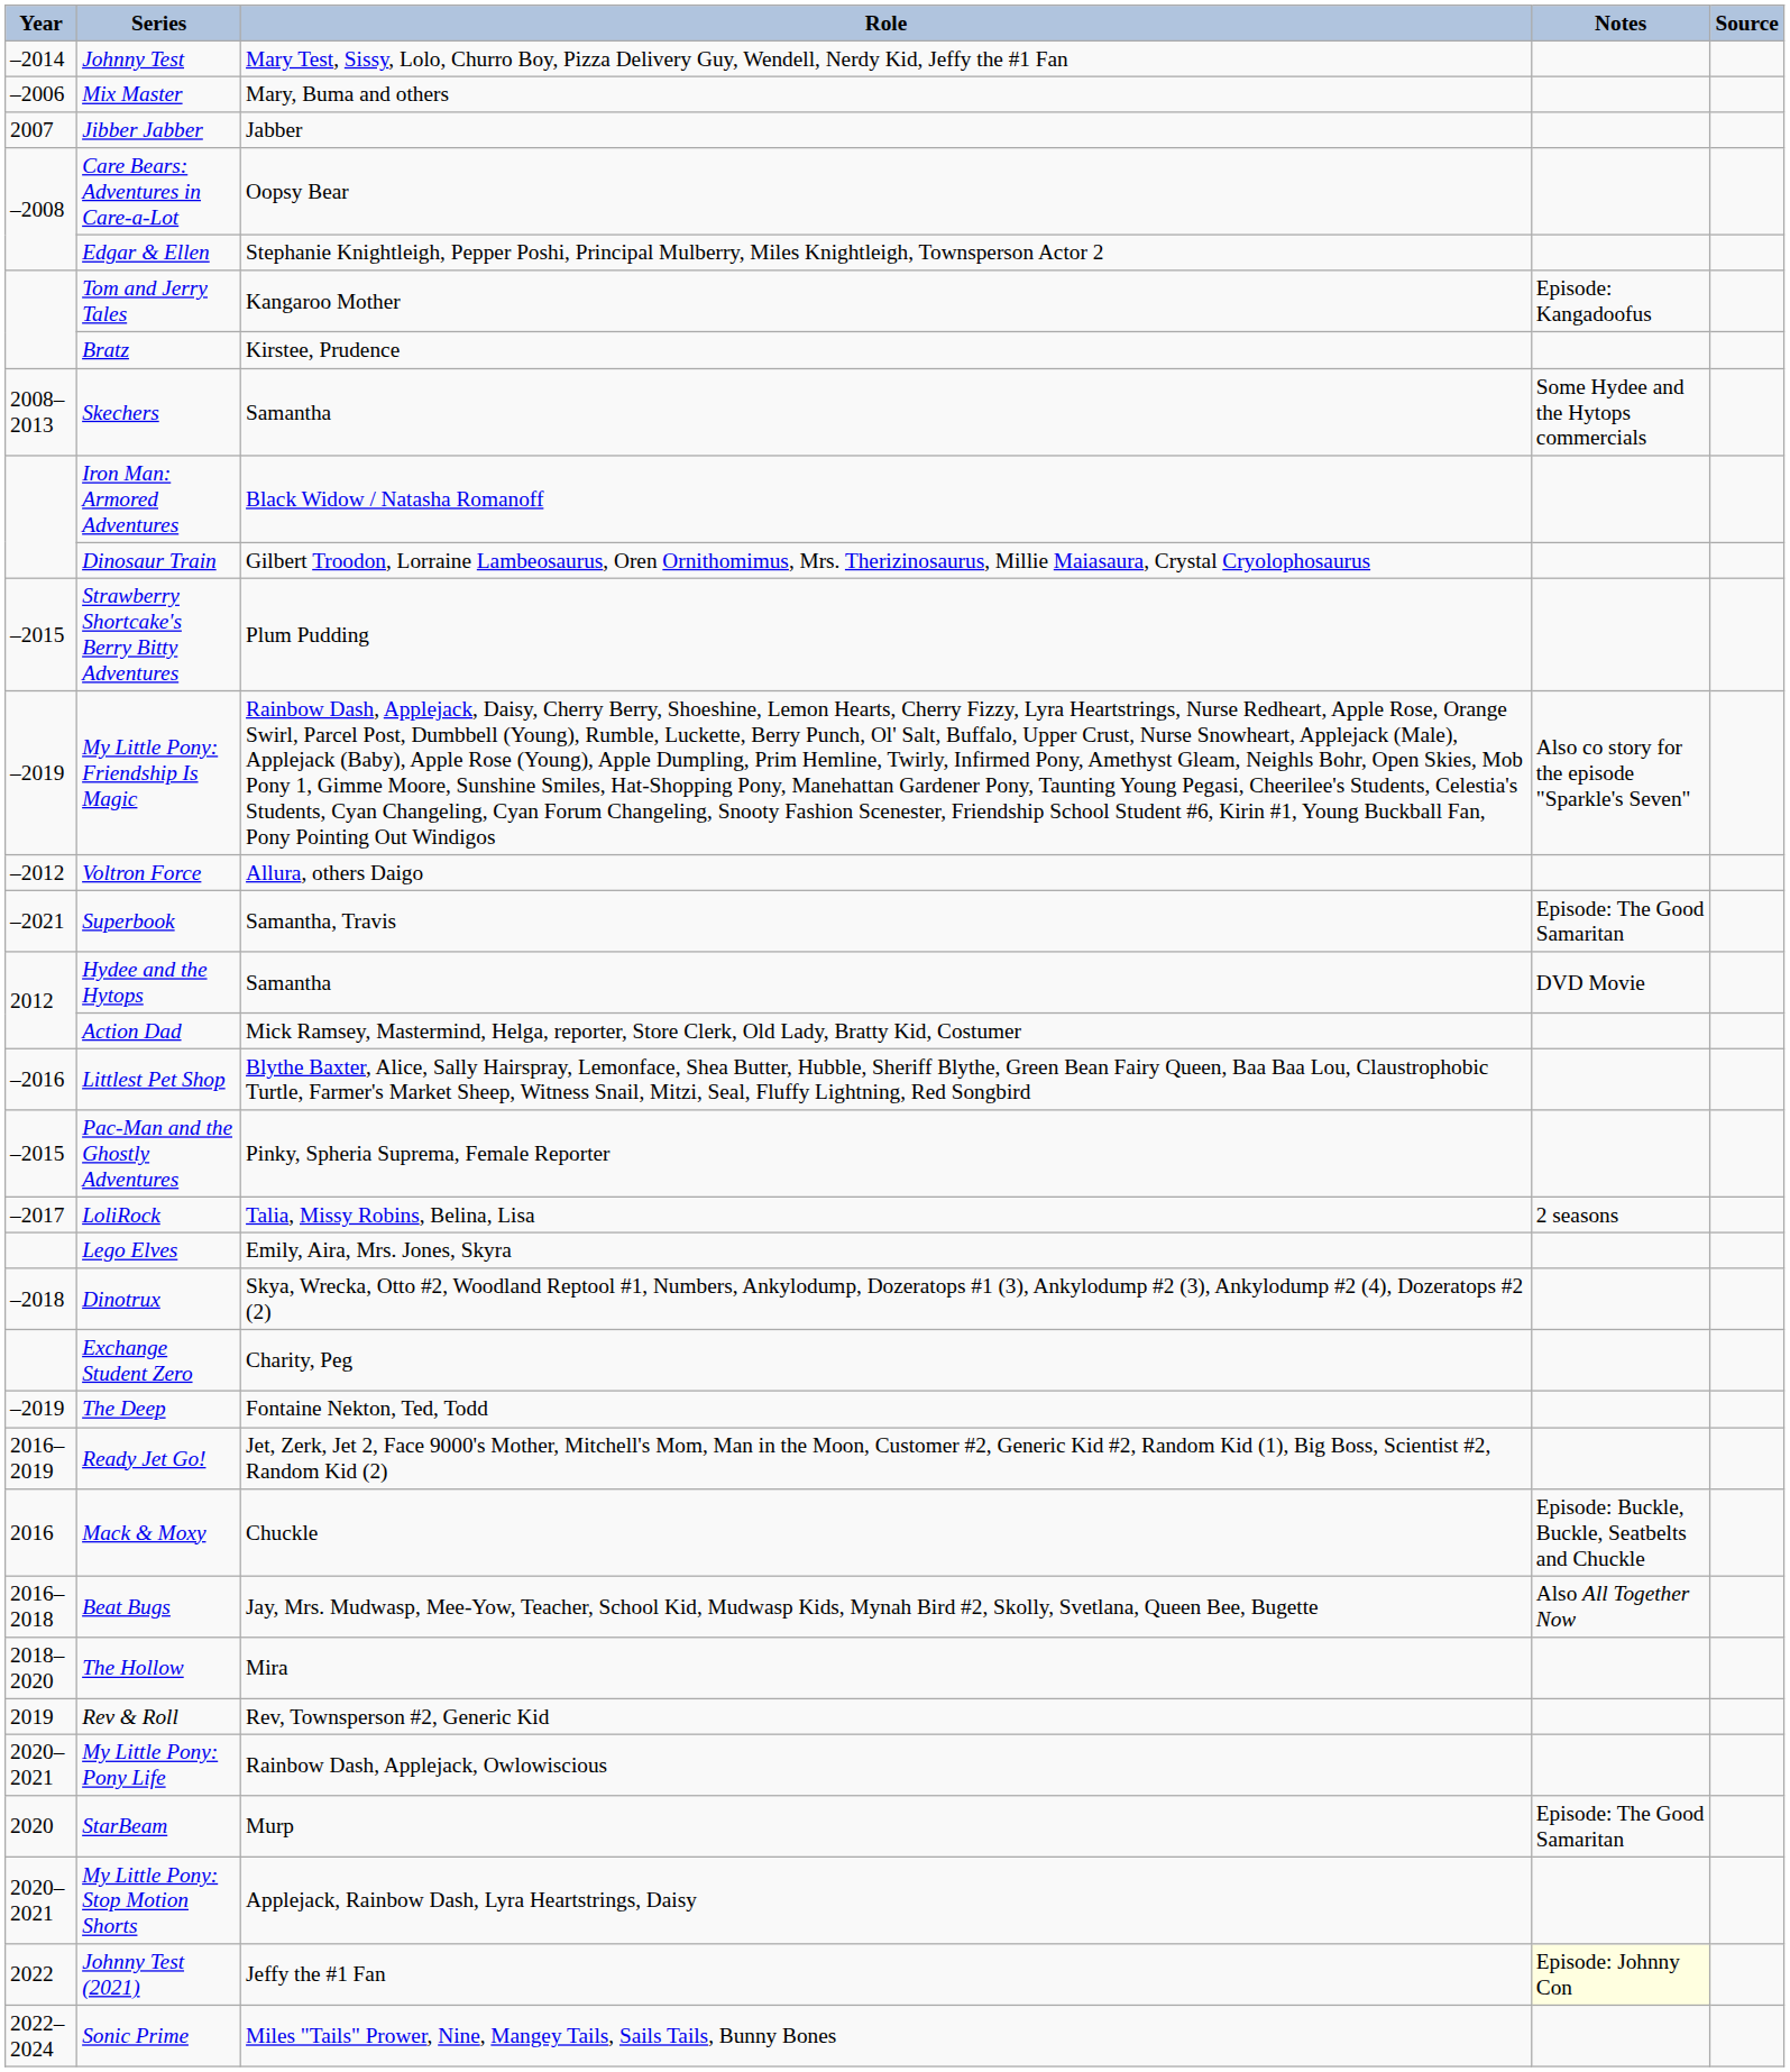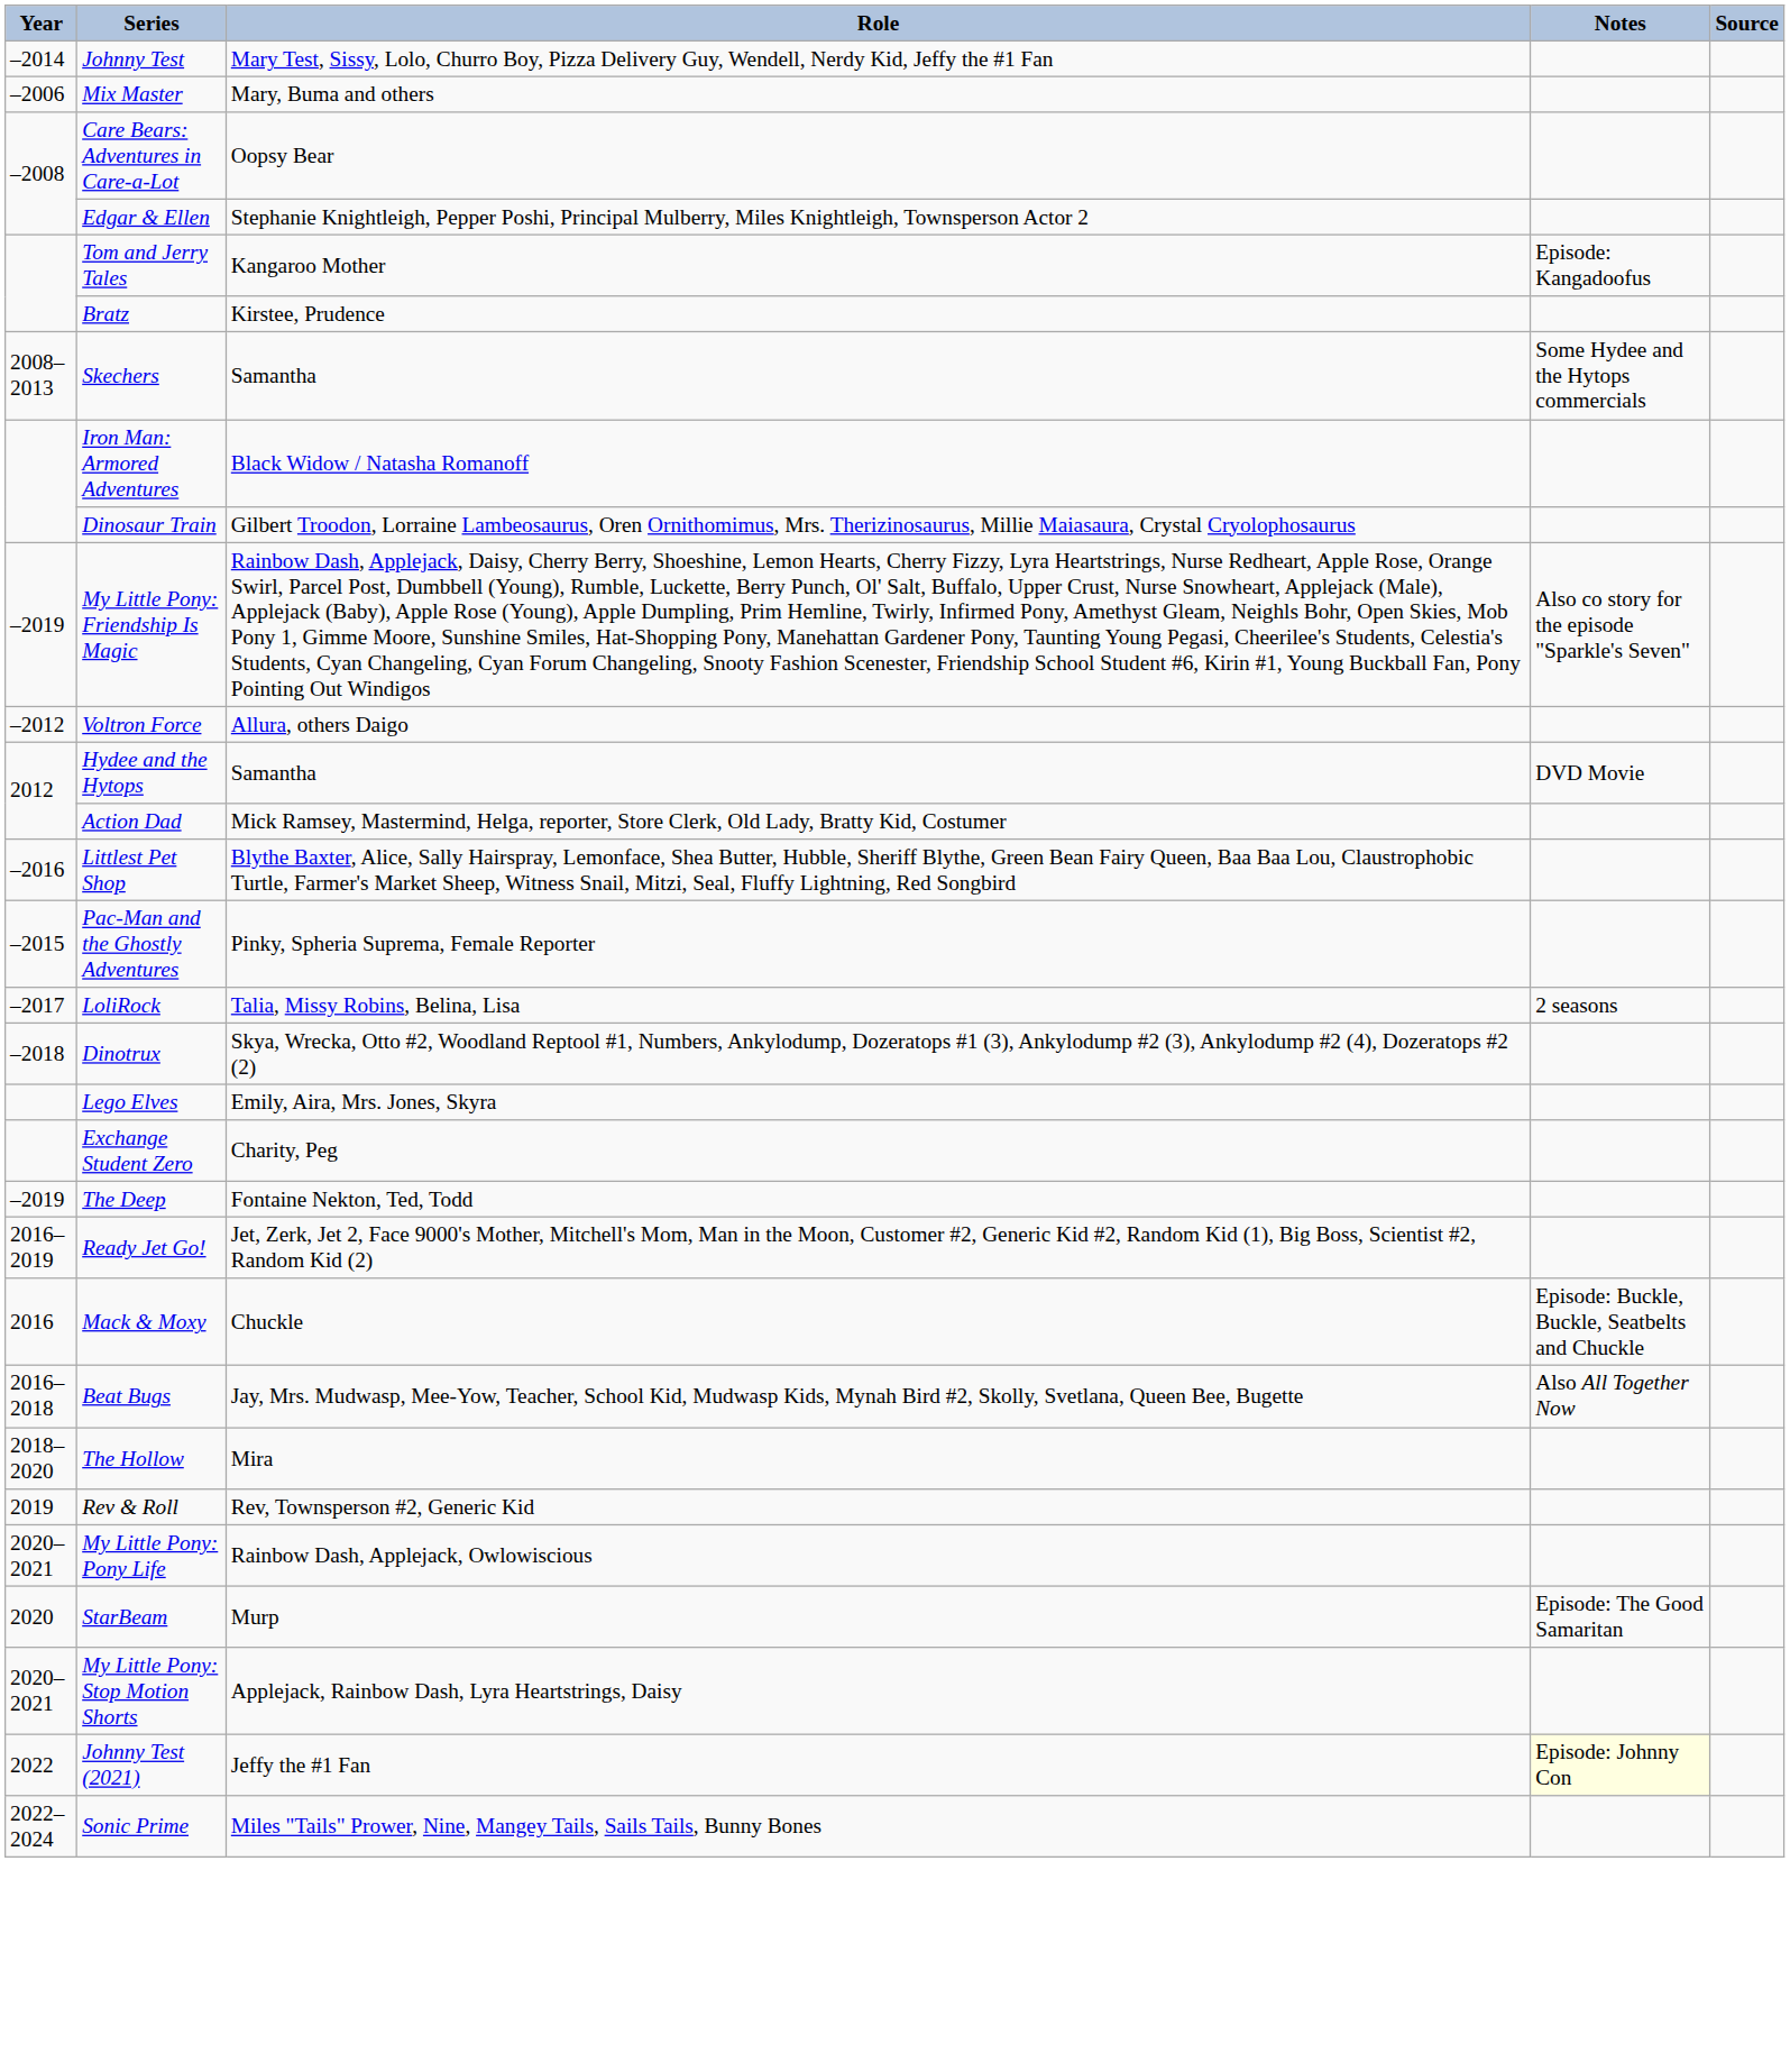 <table class="wikitable sortable plainrowheaders" style="width=95%; font-size: 95%;">
 <tr>
 <th style="background:#b0c4de;">Year</th>
 <th style="background:#b0c4de;">Series</th>
 <th style="background:#b0c4de;">Role</th>
 <th style="background:#b0c4de;" class="unsortable">Notes</th>
 <th style="background:#b0c4de;" class="unsortable">Source</th>
 </tr>
 <tr>
 <td>–2014</td>
 <td><em><a href='#'>Johnny Test</a></em></td>
 <td><a href='#'>Mary Test</a>, <a href='#'>Sissy</a>, Lolo, Churro Boy, Pizza Delivery Guy, Wendell, Nerdy Kid, Jeffy the #1 Fan</td>
 <td> </td>
 <td></td>
 </tr>
 <tr>
 <td>–2006</td>
 <td><em><a href='#'>Mix Master</a></em></td>
 <td>Mary, Buma and others</td>
-<td> </td>
-<td></td>
-</tr>
-<tr>
-<td>2007</td>
-<td><em><a href='#'>Jibber Jabber</a></em></td>
-<td>Jabber</td>
 <td> </td>
 <td></td>
 </tr>
 <tr>
 <td rowspan="2">–2008</td>
 <td><em><a href='#'>Care Bears: Adventures in Care-a-Lot</a></em></td>
 <td>Oopsy Bear</td>
 <td> </td>
 <td></td>
 </tr>
 <tr>
 <td><em><a href='#'>Edgar & Ellen</a></em></td>
 <td>Stephanie Knightleigh, Pepper Poshi, Principal Mulberry, Miles Knightleigh, Townsperson Actor 2</td>
 <td> </td>
 <td></td>
 </tr>
 <tr>
 <td rowspan="2"></td>
 <td><em><a href='#'>Tom and Jerry Tales</a></em></td>
 <td>Kangaroo Mother</td>
 <td>Episode: Kangadoofus</td>
 <td></td>
 </tr>
 <tr>
 <td><em><a href='#'>Bratz</a></em></td>
 <td>Kirstee, Prudence</td>
 <td></td>
 <td></td>
 </tr>
 <tr>
 <td>2008–2013</td>
 <td><em><a href='#'>Skechers</a></em></td>
 <td>Samantha</td>
 <td>Some Hydee and the Hytops commercials</td>
 <td></td>
 </tr>
 <tr>
 <td rowspan="2"></td>
 <td><em><a href='#'>Iron Man: Armored Adventures</a></em></td>
 <td><a href='#'>Black Widow / Natasha Romanoff</a></td>
 <td> </td>
 <td></td>
 </tr>
 <tr>
 <td><em><a href='#'>Dinosaur Train</a></em></td>
 <td>Gilbert <a href='#'>Troodon</a>, Lorraine <a href='#'>Lambeosaurus</a>, Oren <a href='#'>Ornithomimus</a>, Mrs. <a href='#'>Therizinosaurus</a>, Millie <a href='#'>Maiasaura</a>, Crystal <a href='#'>Cryolophosaurus</a></td>
 <td> </td>
 <td></td>
 </tr>
 <tr>
-<td>–2015</td>
-<td><em><a href='#'>Strawberry Shortcake's Berry Bitty Adventures</a></em></td>
-<td>Plum Pudding</td>
-<td> </td>
-<td></td>
-</tr>
-<tr>
 <td>–2019</td>
 <td><em><a href='#'>My Little Pony: Friendship Is Magic</a></em></td>
 <td><a href='#'>Rainbow Dash</a>, <a href='#'>Applejack</a>, Daisy, Cherry Berry, Shoeshine, Lemon Hearts, Cherry Fizzy, Lyra Heartstrings, Nurse Redheart, Apple Rose, Orange Swirl, Parcel Post, Dumbbell (Young), Rumble, Luckette, Berry Punch, Ol' Salt, Buffalo, Upper Crust, Nurse Snowheart, Applejack (Male), Applejack (Baby), Apple Rose (Young), Apple Dumpling, Prim Hemline, Twirly, Infirmed Pony, Amethyst Gleam, Neighls Bohr, Open Skies, Mob Pony 1, Gimme Moore, Sunshine Smiles, Hat-Shopping Pony, Manehattan Gardener Pony, Taunting Young Pegasi, Cheerilee's Students, Celestia's Students, Cyan Changeling, Cyan Forum Changeling, Snooty Fashion Scenester, Friendship School Student #6, Kirin #1, Young Buckball Fan, Pony Pointing Out Windigos</td>
 <td>Also co story for the episode "Sparkle's Seven"</td>
 <td></td>
 </tr>
 <tr>
 <td>–2012</td>
 <td><em><a href='#'>Voltron Force</a></em></td>
 <td><a href='#'>Allura</a>, others Daigo</td>
 <td> </td>
-<td></td>
-</tr>
-<tr>
-<td>–2021</td>
-<td><em><a href='#'>Superbook</a></em></td>
-<td>Samantha, Travis</td>
-<td>Episode: The Good Samaritan</td>
 <td></td>
 </tr>
 <tr>
 <td rowspan="2">2012</td>
 <td><em><a href='#'>Hydee and the Hytops</a></em></td>
 <td>Samantha</td>
 <td>DVD Movie</td>
 <td></td>
 </tr>
 <tr>
 <td><em><a href='#'>Action Dad</a></em></td>
 <td>Mick Ramsey, Mastermind, Helga, reporter, Store Clerk, Old Lady, Bratty Kid, Costumer</td>
 <td> </td>
 <td></td>
 </tr>
 <tr>
 <td>–2016</td>
 <td><em><a href='#'>Littlest Pet Shop</a></em></td>
 <td><a href='#'>Blythe Baxter</a>, Alice, Sally Hairspray, Lemonface, Shea Butter, Hubble, Sheriff Blythe, Green Bean Fairy Queen, Baa Baa Lou, Claustrophobic Turtle, Farmer's Market Sheep, Witness Snail, Mitzi, Seal, Fluffy Lightning, Red Songbird</td>
 <td></td>
 <td></td>
 </tr>
 <tr>
 <td>–2015</td>
 <td><em><a href='#'>Pac-Man and the Ghostly Adventures</a></em></td>
 <td>Pinky, Spheria Suprema, Female Reporter</td>
 <td> </td>
 <td></td>
 </tr>
 <tr>
 <td>–2017</td>
 <td><em><a href='#'>LoliRock</a></em></td>
 <td><a href='#'>Talia</a>, <a href='#'>Missy Robins</a>, Belina, Lisa</td>
 <td>2 seasons</td>
 <td></td>
 </tr>
 <tr>
-<td></td>
-<td><em><a href='#'>Lego Elves</a></em></td>
-<td>Emily, Aira, Mrs. Jones, Skyra</td>
+<td>–2018</td>
+<td><em><a href='#'>Dinotrux</a></em></td>
+<td>Skya, Wrecka, Otto #2, Woodland Reptool #1, Numbers, Ankylodump, Dozeratops #1 (3), Ankylodump #2 (3), Ankylodump #2 (4), Dozeratops #2 (2)</td>
 <td></td>
 <td></td>
 </tr>
 <tr>
-<td>–2018</td>
-<td><em><a href='#'>Dinotrux</a></em></td>
-<td>Skya, Wrecka, Otto #2, Woodland Reptool #1, Numbers, Ankylodump, Dozeratops #1 (3), Ankylodump #2 (3), Ankylodump #2 (4), Dozeratops #2 (2)</td>
+<td></td>
+<td><em><a href='#'>Lego Elves</a></em></td>
+<td>Emily, Aira, Mrs. Jones, Skyra</td>
 <td></td>
 <td></td>
 </tr>
 <tr>
 <td></td>
 <td><em><a href='#'>Exchange Student Zero</a></em></td>
 <td>Charity, Peg</td>
 <td></td>
 <td></td>
 </tr>
 <tr>
 <td>–2019</td>
 <td data-sort-value="Deep, The"><em><a href='#'>The Deep</a></em></td>
 <td>Fontaine Nekton, Ted, Todd</td>
 <td></td>
 <td></td>
 </tr>
 <tr>
 <td>2016–2019</td>
 <td><em><a href='#'>Ready Jet Go!</a></em></td>
 <td>Jet, Zerk, Jet 2, Face 9000's Mother, Mitchell's Mom, Man in the Moon, Customer #2, Generic Kid #2, Random Kid (1), Big Boss, Scientist #2, Random Kid (2)</td>
 <td></td>
 <td></td>
 </tr>
 <tr>
 <td>2016</td>
 <td><em><a href='#'>Mack & Moxy</a></em></td>
 <td>Chuckle</td>
 <td>Episode: Buckle, Buckle, Seatbelts and Chuckle</td>
 <td></td>
 </tr>
 <tr>
 <td>2016–2018</td>
 <td><em><a href='#'>Beat Bugs</a></em></td>
 <td>Jay, Mrs. Mudwasp, Mee-Yow, Teacher, School Kid, Mudwasp Kids, Mynah Bird #2, Skolly, Svetlana, Queen Bee, Bugette</td>
 <td>Also <em>All Together Now</em></td>
 <td></td>
 </tr>
 <tr>
 <td>2018–2020</td>
 <td data-sort-value="Hollow, The"><em><a href='#'>The Hollow</a></em></td>
 <td>Mira</td>
 <td></td>
 <td></td>
 </tr>
 <tr>
 <td>2019</td>
 <td><em>Rev & Roll</em></td>
 <td>Rev, Townsperson #2, Generic Kid</td>
 <td></td>
 <td></td>
 </tr>
 <tr>
 <td>2020–2021</td>
 <td><em><a href='#'>My Little Pony: Pony Life</a></em></td>
 <td>Rainbow Dash, Applejack, Owlowiscious</td>
 <td></td>
 <td></td>
 </tr>
 <tr>
 <td>2020</td>
 <td><em><a href='#'>StarBeam</a></em></td>
 <td>Murp</td>
 <td>Episode: The Good Samaritan</td>
 <td></td>
 </tr>
 <tr>
 <td>2020–2021</td>
 <td><em><a href='#'>My Little Pony: Stop Motion Shorts</a></em></td>
 <td>Applejack, Rainbow Dash, Lyra Heartstrings, Daisy</td>
 <td></td>
 <td></td>
 </tr>
 <tr>
 <td>2022</td>
 <td><em><a href='#'>Johnny Test (2021)</a></em></td>
 <td>Jeffy the #1 Fan</td>
 <td style="background: lightyellow;">Episode: Johnny Con</td>
 <td></td>
 </tr>
 <tr>
 <td>2022–2024</td>
 <td><em><a href='#'>Sonic Prime</a></em></td>
 <td><a href='#'>Miles "Tails" Prower</a>, <a href='#'>Nine</a>, <a href='#'>Mangey Tails</a>, <a href='#'>Sails Tails</a>, Bunny Bones</td>
 <td></td>
 <td></td>
 </tr>
 </table>
